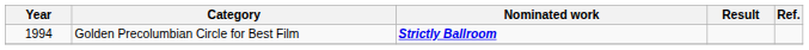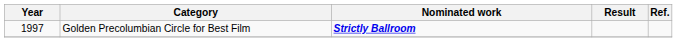 <table class=wikitable>
 <tr>
 <th scope="col" style="width:5em;">Year</th>
 <th scope="col" style="width:26em;">Category</th>
 <th scope="col" style="width:25em;">Nominated work</th>
 <th scope="col" style="width:5em;">Result</th>
 <th>Ref.</th>
 </tr>
 <tr>
-<td style="text-align:center;">1994</td>
+<td style="text-align:center;">1997</td>
 <td>Golden Precolumbian Circle for Best Film</td>
 <td><strong><em><a href='#'>Strictly Ballroom</a></em></strong></td>
 <td></td>
 <td></td>
 </tr>
 <tr>
 </tr>
 </table>
